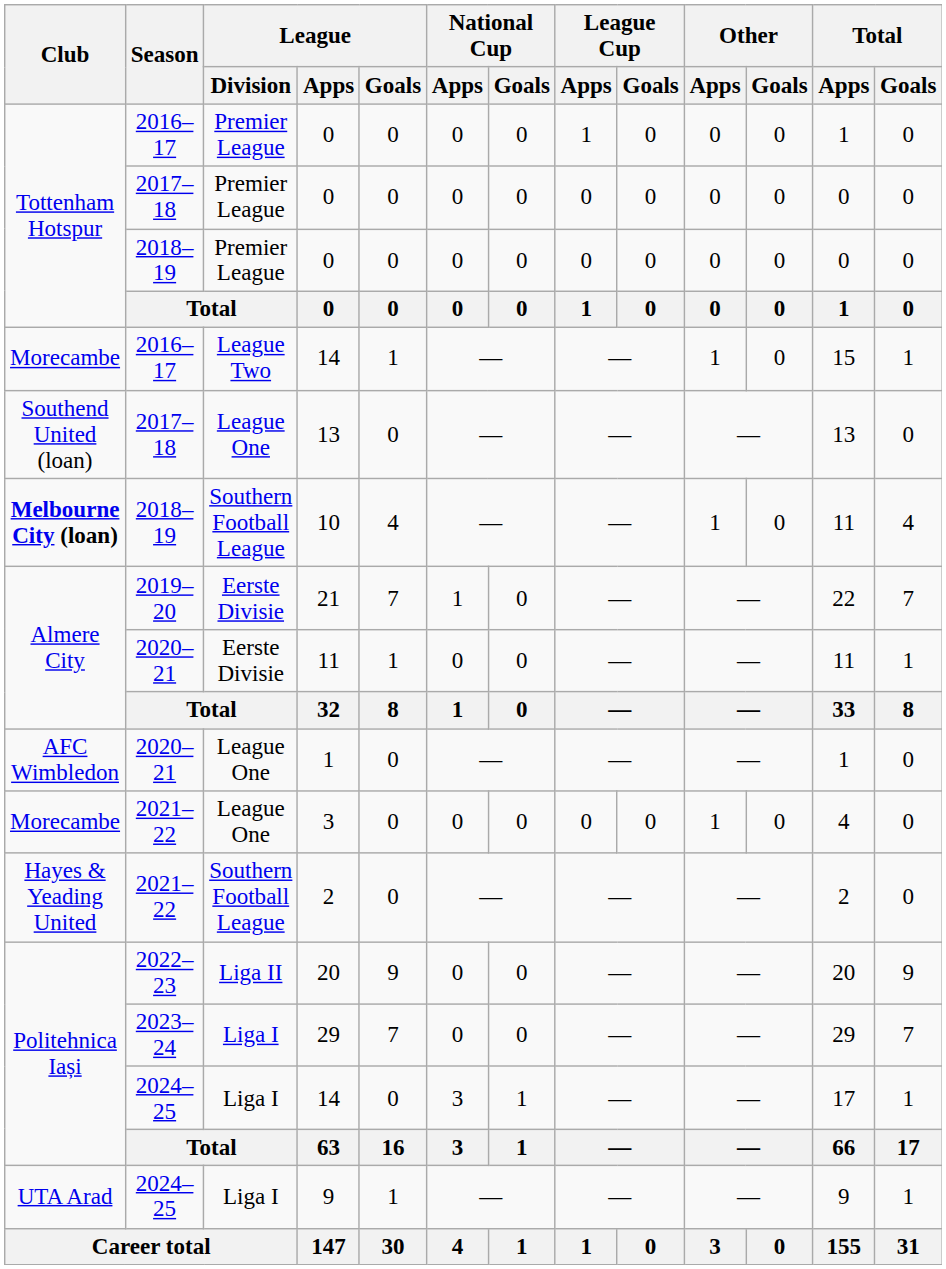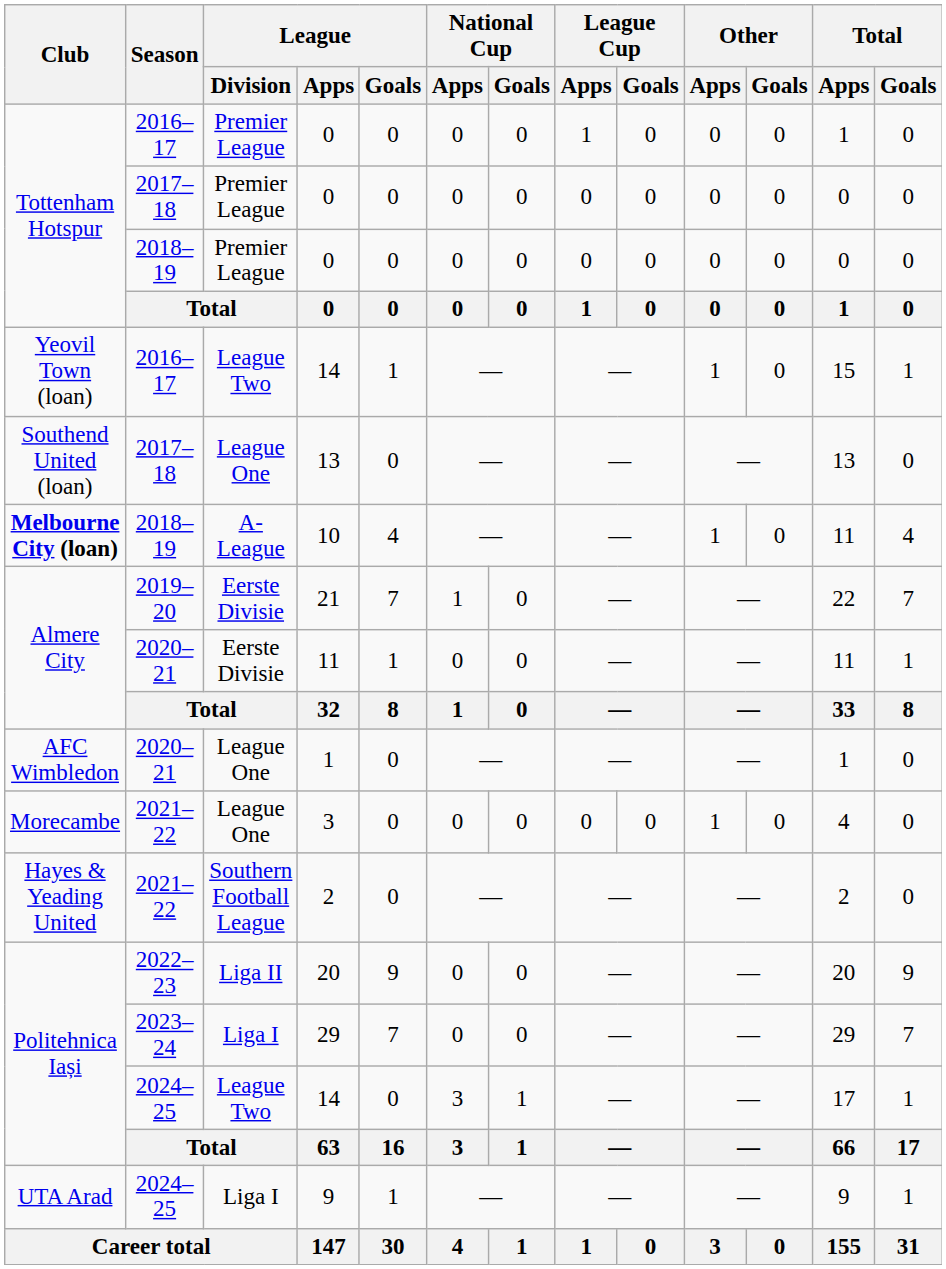 <table class=wikitable style="text-align: center">
 <tr>
 <th rowspan=2>Club</th>
 <th rowspan=2>Season</th>
 <th colspan=3>League</th>
 <th colspan=2>National Cup</th>
 <th colspan=2>League Cup</th>
 <th colspan=2>Other</th>
 <th colspan=2>Total</th>
 </tr>
 <tr>
 <th>Division</th>
 <th>Apps</th>
 <th>Goals</th>
 <th>Apps</th>
 <th>Goals</th>
 <th>Apps</th>
 <th>Goals</th>
 <th>Apps</th>
 <th>Goals</th>
 <th>Apps</th>
 <th>Goals</th>
 </tr>
 <tr>
 <td rowspan=4><a href='#'>Tottenham Hotspur</a></td>
 <td><a href='#'>2016–17</a></td>
 <td><a href='#'>Premier League</a></td>
 <td>0</td>
 <td>0</td>
 <td>0</td>
 <td>0</td>
 <td>1</td>
 <td>0</td>
 <td>0</td>
 <td>0</td>
 <td>1</td>
 <td>0</td>
 </tr>
 <tr>
 <td><a href='#'>2017–18</a></td>
 <td>Premier League</td>
 <td>0</td>
 <td>0</td>
 <td>0</td>
 <td>0</td>
 <td>0</td>
 <td>0</td>
 <td>0</td>
 <td>0</td>
 <td>0</td>
 <td>0</td>
 </tr>
 <tr>
 <td><a href='#'>2018–19</a></td>
 <td>Premier League</td>
 <td>0</td>
 <td>0</td>
 <td>0</td>
 <td>0</td>
 <td>0</td>
 <td>0</td>
 <td>0</td>
 <td>0</td>
 <td>0</td>
 <td>0</td>
 </tr>
 <tr>
 <th colspan=2>Total</th>
 <th>0</th>
 <th>0</th>
 <th>0</th>
 <th>0</th>
 <th>1</th>
 <th>0</th>
 <th>0</th>
 <th>0</th>
 <th>1</th>
 <th>0</th>
 </tr>
 <tr>
-<td><a href='#'>Morecambe</a></td>
+<td><a href='#'>Yeovil Town</a> (loan)</td>
 <td><a href='#'>2016–17</a></td>
 <td><a href='#'>League Two</a></td>
 <td>14</td>
 <td>1</td>
 <td colspan=2>—</td>
 <td colspan=2>—</td>
 <td>1</td>
 <td>0</td>
 <td>15</td>
 <td>1</td>
 </tr>
 <tr>
 <td><a href='#'>Southend United</a> (loan)</td>
 <td><a href='#'>2017–18</a></td>
 <td><a href='#'>League One</a></td>
 <td>13</td>
 <td>0</td>
 <td colspan=2>—</td>
 <td colspan=2>—</td>
 <td colspan=2>—</td>
 <td>13</td>
 <td>0</td>
 </tr>
 <tr>
 <td><strong><a href='#'>Melbourne City</a> (loan)</strong></td>
 <td><a href='#'>2018–19</a></td>
-<td><a href='#'>Southern Football League</a></td>
+<td><a href='#'>A-League</a></td>
 <td>10</td>
 <td>4</td>
 <td colspan=2>—</td>
 <td colspan=2>—</td>
 <td>1</td>
 <td>0</td>
 <td>11</td>
 <td>4</td>
 </tr>
 <tr>
 <td rowspan=3><a href='#'>Almere City</a></td>
 <td><a href='#'>2019–20</a></td>
 <td><a href='#'>Eerste Divisie</a></td>
 <td>21</td>
 <td>7</td>
 <td>1</td>
 <td>0</td>
 <td colspan=2>—</td>
 <td colspan=2>—</td>
 <td>22</td>
 <td>7</td>
 </tr>
 <tr>
 <td><a href='#'>2020–21</a></td>
 <td>Eerste Divisie</td>
 <td>11</td>
 <td>1</td>
 <td>0</td>
 <td>0</td>
 <td colspan=2>—</td>
 <td colspan=2>—</td>
 <td>11</td>
 <td>1</td>
 </tr>
 <tr>
 <th colspan=2>Total</th>
 <th>32</th>
 <th>8</th>
 <th>1</th>
 <th>0</th>
 <th colspan=2>—</th>
 <th colspan=2>—</th>
 <th>33</th>
 <th>8</th>
 </tr>
 <tr>
 <td><a href='#'>AFC Wimbledon</a></td>
 <td><a href='#'>2020–21</a></td>
 <td>League One</td>
 <td>1</td>
 <td>0</td>
 <td colspan=2>—</td>
 <td colspan=2>—</td>
 <td colspan=2>—</td>
 <td>1</td>
 <td>0</td>
 </tr>
 <tr>
 <td><a href='#'>Morecambe</a></td>
 <td><a href='#'>2021–22</a></td>
 <td>League One</td>
 <td>3</td>
 <td>0</td>
 <td>0</td>
 <td>0</td>
 <td>0</td>
 <td>0</td>
 <td>1</td>
 <td>0</td>
 <td>4</td>
 <td>0</td>
 </tr>
 <tr>
 <td><a href='#'>Hayes & Yeading United</a></td>
 <td><a href='#'>2021–22</a></td>
 <td><a href='#'>Southern Football League</a></td>
 <td>2</td>
 <td>0</td>
 <td colspan=2>—</td>
 <td colspan=2>—</td>
 <td colspan=2>—</td>
 <td>2</td>
 <td>0</td>
 </tr>
 <tr>
 <td rowspan=4><a href='#'>Politehnica Iași</a></td>
 <td><a href='#'>2022–23</a></td>
 <td><a href='#'>Liga II</a></td>
 <td>20</td>
 <td>9</td>
 <td>0</td>
 <td>0</td>
 <td colspan=2>—</td>
 <td colspan=2>—</td>
 <td>20</td>
 <td>9</td>
 </tr>
 <tr>
 <td><a href='#'>2023–24</a></td>
 <td><a href='#'>Liga I</a></td>
 <td>29</td>
 <td>7</td>
 <td>0</td>
 <td>0</td>
 <td colspan=2>—</td>
 <td colspan=2>—</td>
 <td>29</td>
 <td>7</td>
 </tr>
 <tr>
 <td><a href='#'>2024–25</a></td>
-<td>Liga I</td>
+<td><a href='#'>League Two</a></td>
 <td>14</td>
 <td>0</td>
 <td>3</td>
 <td>1</td>
 <td colspan=2>—</td>
 <td colspan=2>—</td>
 <td>17</td>
 <td>1</td>
 </tr>
 <tr>
 <th colspan=2>Total</th>
 <th>63</th>
 <th>16</th>
 <th>3</th>
 <th>1</th>
 <th colspan=2>—</th>
 <th colspan=2>—</th>
 <th>66</th>
 <th>17</th>
 </tr>
 <tr>
 <td rowspan=1><a href='#'>UTA Arad</a></td>
 <td><a href='#'>2024–25</a></td>
 <td>Liga I</td>
 <td>9</td>
 <td>1</td>
 <td colspan=2>—</td>
 <td colspan=2>—</td>
 <td colspan=2>—</td>
 <td>9</td>
 <td>1</td>
 </tr>
 <tr>
 <th colspan=3>Career total</th>
 <th>147</th>
 <th>30</th>
 <th>4</th>
 <th>1</th>
 <th>1</th>
 <th>0</th>
 <th>3</th>
 <th>0</th>
 <th>155</th>
 <th>31</th>
 </tr>
 </table>
